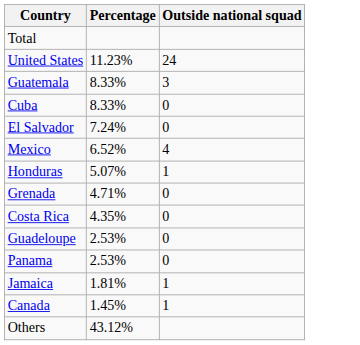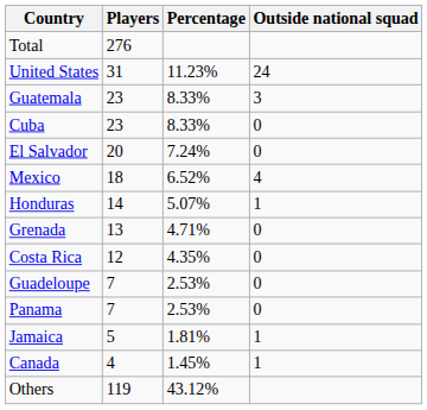 <table class="wikitable">
 <tr>
 <th>Country</th>
+<th>Players</th>
 <th>Percentage</th>
 <th>Outside national squad</th>
 </tr>
 <tr>
 <td>Total</td>
+<td>276</td>
 <td></td>
 <td></td>
 </tr>
 <tr>
 <td> <a href='#'>United States</a></td>
+<td>31</td>
 <td>11.23%</td>
 <td>24</td>
 </tr>
 <tr>
 <td> <a href='#'>Guatemala</a></td>
+<td>23</td>
 <td>8.33%</td>
 <td>3</td>
 </tr>
 <tr>
 <td> <a href='#'>Cuba</a></td>
+<td>23</td>
 <td>8.33%</td>
 <td>0</td>
 </tr>
 <tr>
 <td> <a href='#'>El Salvador</a></td>
+<td>20</td>
 <td>7.24%</td>
 <td>0</td>
 </tr>
 <tr>
 <td> <a href='#'>Mexico</a></td>
+<td>18</td>
 <td>6.52%</td>
 <td>4</td>
 </tr>
 <tr>
 <td> <a href='#'>Honduras</a></td>
+<td>14</td>
 <td>5.07%</td>
 <td>1</td>
 </tr>
 <tr>
 <td> <a href='#'>Grenada</a></td>
+<td>13</td>
 <td>4.71%</td>
 <td>0</td>
 </tr>
 <tr>
 <td> <a href='#'>Costa Rica</a></td>
+<td>12</td>
 <td>4.35%</td>
 <td>0</td>
 </tr>
 <tr>
 <td> <a href='#'>Guadeloupe</a></td>
+<td>7</td>
 <td>2.53%</td>
 <td>0</td>
 </tr>
 <tr>
 <td> <a href='#'>Panama</a></td>
+<td>7</td>
 <td>2.53%</td>
 <td>0</td>
 </tr>
 <tr>
 <td> <a href='#'>Jamaica</a></td>
+<td>5</td>
 <td>1.81%</td>
 <td>1</td>
 </tr>
 <tr>
 <td> <a href='#'>Canada</a></td>
+<td>4</td>
 <td>1.45%</td>
 <td>1</td>
 </tr>
 <tr>
 <td> Others</td>
+<td>119</td>
 <td>43.12%</td>
 <td></td>
 </tr>
 </table>
